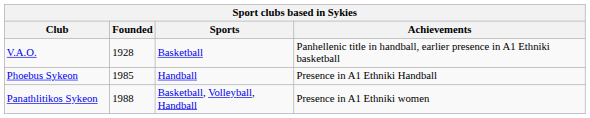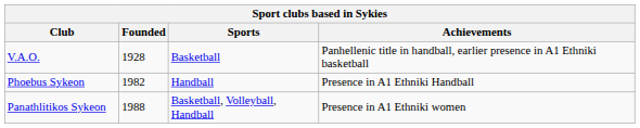 <table class="wikitable">
 <tr>
 <th colspan="4">Sport clubs based in Sykies</th>
 </tr>
 <tr>
 <th width="150">Club</th>
 <th>Founded</th>
 <th>Sports</th>
 <th>Achievements</th>
 </tr>
 <tr>
 <td><a href='#'>V.A.O.</a></td>
 <td>1928</td>
 <td><a href='#'>Basketball</a></td>
 <td>Panhellenic title in handball, earlier presence in A1 Ethniki basketball</td>
 </tr>
 <tr>
 <td><a href='#'>Phoebus Sykeon</a></td>
-<td>1985</td>
+<td>1982</td>
 <td><a href='#'>Handball</a></td>
 <td>Presence in A1 Ethniki Handball</td>
 </tr>
 <tr>
 <td><a href='#'>Panathlitikos Sykeon</a></td>
 <td>1988</td>
 <td><a href='#'>Basketball</a>, <a href='#'>Volleyball</a>, <a href='#'>Handball</a></td>
 <td>Presence in A1 Ethniki women</td>
 </tr>
 </table>
